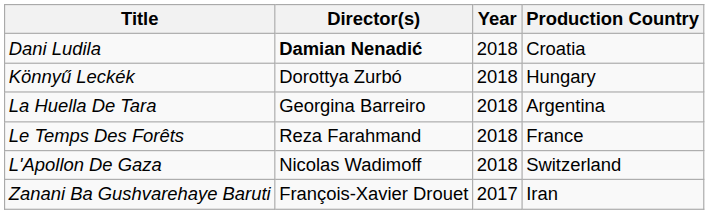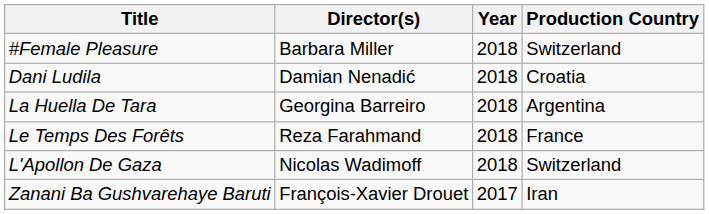 <table class="wikitable sortable">
 <tr>
 <th>Title</th>
 <th>Director(s)</th>
 <th>Year</th>
 <th>Production Country</th>
 </tr>
 <tr>
+<td><em>#Female Pleasure</em></td>
+<td>Barbara Miller</td>
+<td>2018</td>
+<td>Switzerland</td>
+</tr>
+<tr>
 <td><em>Dani Ludila</em></td>
-<td><strong>Damian Nenadić</strong></td>
+<td>Damian Nenadić</td>
 <td>2018</td>
 <td>Croatia</td>
-</tr>
-<tr>
-<td><em>Könnyű Leckék</em></td>
-<td>Dorottya Zurbó</td>
-<td>2018</td>
-<td>Hungary</td>
 </tr>
 <tr>
 <td><em>La Huella De Tara</em></td>
 <td>Georgina Barreiro</td>
 <td>2018</td>
 <td>Argentina</td>
 </tr>
 <tr>
 <td><em>Le Temps Des Forêts</em></td>
 <td>Reza Farahmand</td>
 <td>2018</td>
 <td>France</td>
 </tr>
 <tr>
 <td><em>L'Apollon De Gaza</em></td>
 <td>Nicolas Wadimoff</td>
 <td>2018</td>
 <td>Switzerland</td>
 </tr>
 <tr>
 <td><em>Zanani Ba Gushvarehaye Baruti</em></td>
 <td>François-Xavier Drouet</td>
 <td>2017</td>
 <td>Iran</td>
 </tr>
 </table>
